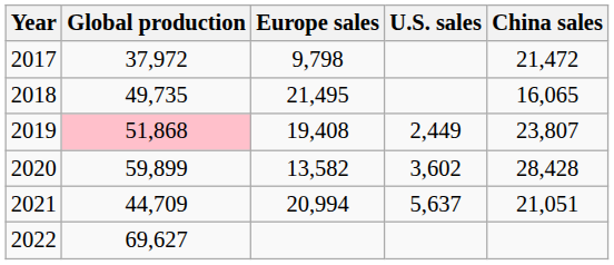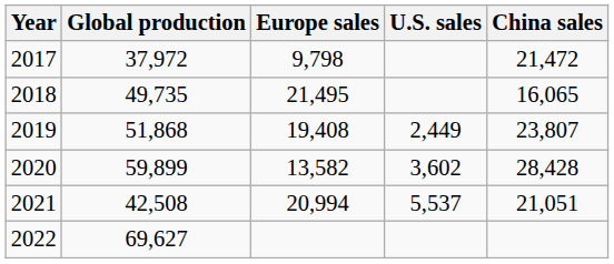 <table class="wikitable" style="float:center; clear:center; margin:0 0 1em 1em; text-align:center;">
 <tr>
 <th>Year</th>
 <th>Global production</th>
 <th>Europe sales</th>
 <th>U.S. sales</th>
 <th>China sales</th>
 </tr>
 <tr>
 <td>2017</td>
 <td>37,972</td>
 <td>9,798</td>
 <td></td>
 <td>21,472</td>
 </tr>
 <tr>
 <td>2018</td>
 <td>49,735</td>
 <td>21,495</td>
 <td></td>
 <td>16,065</td>
 </tr>
 <tr>
 <td>2019</td>
-<td style="background: pink;">51,868</td>
+<td>51,868</td>
 <td>19,408</td>
 <td>2,449</td>
 <td>23,807</td>
 </tr>
 <tr>
 <td>2020</td>
 <td>59,899</td>
 <td>13,582</td>
 <td>3,602</td>
 <td>28,428</td>
 </tr>
 <tr>
 <td>2021</td>
-<td>44,709</td>
+<td>42,508</td>
 <td>20,994</td>
-<td>5,637</td>
+<td>5,537</td>
 <td>21,051</td>
 </tr>
 <tr>
 <td>2022</td>
 <td>69,627</td>
 <td></td>
 <td></td>
 <td></td>
 </tr>
 </table>
